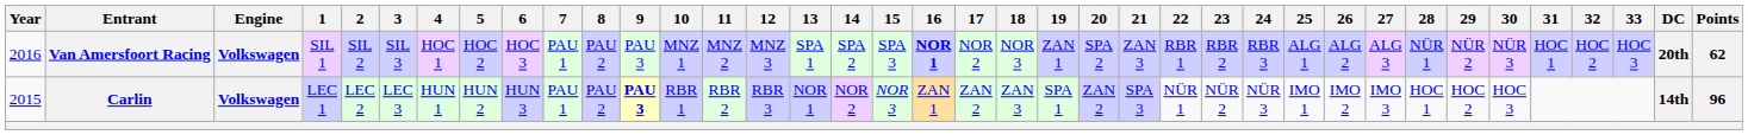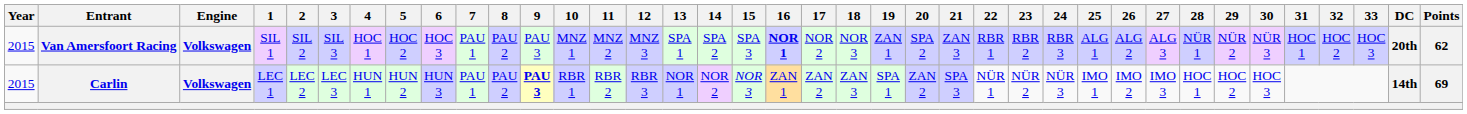 <table class="wikitable" style="text-align:center; font-size:85%">
 <tr>
 <th>Year</th>
 <th>Entrant</th>
 <th>Engine</th>
 <th>1</th>
 <th>2</th>
 <th>3</th>
 <th>4</th>
 <th>5</th>
 <th>6</th>
 <th>7</th>
 <th>8</th>
 <th>9</th>
 <th>10</th>
 <th>11</th>
 <th>12</th>
 <th>13</th>
 <th>14</th>
 <th>15</th>
 <th>16</th>
 <th>17</th>
 <th>18</th>
 <th>19</th>
 <th>20</th>
 <th>21</th>
 <th>22</th>
 <th>23</th>
 <th>24</th>
 <th>25</th>
 <th>26</th>
 <th>27</th>
 <th>28</th>
 <th>29</th>
 <th>30</th>
 <th>31</th>
 <th>32</th>
 <th>33</th>
 <th>DC</th>
 <th>Points</th>
 </tr>
 <tr>
-<td><a href='#'>2016</a></td>
+<td><a href='#'>2015</a></td>
 <th nowrap><a href='#'>Van Amersfoort Racing</a></th>
 <th><a href='#'>Volkswagen</a></th>
 <td style="background:#EFCFFF;"><a href='#'>SIL<br>1</a><br></td>
 <td style="background:#CFCFFF;"><a href='#'>SIL<br>2</a><br></td>
 <td style="background:#CFCFFF;"><a href='#'>SIL<br>3</a><br></td>
 <td style="background:#EFCFFF;"><a href='#'>HOC<br>1</a><br></td>
 <td style="background:#CFCFFF;"><a href='#'>HOC<br>2</a><br></td>
 <td style="background:#EFCFFF;"><a href='#'>HOC<br>3</a><br></td>
 <td style="background:#DFFFDF;"><a href='#'>PAU<br>1</a><br></td>
 <td style="background:#CFCFFF;"><a href='#'>PAU<br>2</a><br></td>
 <td style="background:#DFFFDF;"><a href='#'>PAU<br>3</a><br></td>
 <td style="background:#CFCFFF;"><a href='#'>MNZ<br>1</a><br></td>
 <td style="background:#CFCFFF;"><a href='#'>MNZ<br>2</a><br></td>
 <td style="background:#CFCFFF;"><a href='#'>MNZ<br>3</a><br></td>
 <td style="background:#DFFFDF;"><a href='#'>SPA<br>1</a><br></td>
 <td style="background:#DFFFDF;"><a href='#'>SPA<br>2</a><br></td>
 <td style="background:#DFFFDF;"><a href='#'>SPA<br>3</a><br></td>
 <td style="background:#CFCFFF;"><strong><a href='#'>NOR<br>1</a><br></strong></td>
 <td style="background:#DFFFDF;"><a href='#'>NOR<br>2</a><br></td>
 <td style="background:#DFFFDF;"><a href='#'>NOR<br>3</a><br></td>
 <td style="background:#CFCFFF;"><a href='#'>ZAN<br>1</a><br></td>
 <td style="background:#CFCFFF;"><a href='#'>SPA<br>2</a><br></td>
 <td style="background:#CFCFFF;"><a href='#'>ZAN<br>3</a><br></td>
 <td style="background:#CFCFFF;"><a href='#'>RBR<br>1</a><br></td>
 <td style="background:#CFCFFF;"><a href='#'>RBR<br>2</a><br></td>
 <td style="background:#CFCFFF;"><a href='#'>RBR<br>3</a><br></td>
 <td style="background:#CFCFFF;"><a href='#'>ALG<br>1</a><br></td>
 <td style="background:#CFCFFF;"><a href='#'>ALG<br>2</a><br></td>
 <td style="background:#EFCFFF;"><a href='#'>ALG<br>3</a><br></td>
 <td style="background:#CFCFFF;"><a href='#'>NÜR<br>1</a><br></td>
 <td style="background:#EFCFFF;"><a href='#'>NÜR<br>2</a><br></td>
 <td style="background:#EFCFFF;"><a href='#'>NÜR<br>3</a><br></td>
 <td style="background:#CFCFFF;"><a href='#'>HOC<br>1</a><br></td>
 <td style="background:#CFCFFF;"><a href='#'>HOC<br>2</a><br></td>
 <td style="background:#CFCFFF;"><a href='#'>HOC<br>3</a><br></td>
 <th>20th</th>
 <th>62</th>
 </tr>
 <tr>
 <td><a href='#'>2015</a></td>
 <th><a href='#'>Carlin</a></th>
 <th><a href='#'>Volkswagen</a></th>
 <td style="background:#CFCFFF;"><a href='#'>LEC<br>1</a><br></td>
 <td style="background:#DFFFDF;"><a href='#'>LEC<br>2</a><br></td>
 <td style="background:#DFFFDF;"><a href='#'>LEC<br>3</a><br></td>
 <td style="background:#DFFFDF;"><a href='#'>HUN<br>1</a><br></td>
 <td style="background:#DFFFDF;"><a href='#'>HUN<br>2</a><br></td>
 <td style="background:#CFCFFF;"><a href='#'>HUN<br>3</a><br></td>
 <td style="background:#DFFFDF;"><a href='#'>PAU<br>1</a><br></td>
 <td style="background:#CFCFFF;"><a href='#'>PAU<br>2</a><br></td>
 <td style="background:#FFFFBF;"><strong><a href='#'>PAU<br>3</a></strong><br></td>
 <td style="background:#CFCFFF;"><a href='#'>RBR<br>1</a><br></td>
 <td style="background:#DFFFDF;"><a href='#'>RBR<br>2</a><br></td>
 <td style="background:#CFCFFF;"><a href='#'>RBR<br>3</a><br></td>
 <td style="background:#CFCFFF;"><a href='#'>NOR<br>1</a><br></td>
 <td style="background:#EFCFFF;"><a href='#'>NOR<br>2</a><br></td>
 <td style="background:#DFFFDF;"><em><a href='#'>NOR<br>3</a></em><br></td>
 <td style="background:#FFDF9F;"><a href='#'>ZAN<br>1</a><br></td>
 <td style="background:#DFFFDF;"><a href='#'>ZAN<br>2</a><br></td>
 <td style="background:#DFFFDF;"><a href='#'>ZAN<br>3</a><br></td>
 <td style="background:#DFFFDF;"><a href='#'>SPA<br>1</a><br></td>
 <td style="background:#CFCFFF;"><a href='#'>ZAN<br>2</a><br></td>
 <td style="background:#CFCFFF;"><a href='#'>SPA<br>3</a><br></td>
 <td><a href='#'>NÜR<br>1</a></td>
 <td><a href='#'>NÜR<br>2</a></td>
 <td><a href='#'>NÜR<br>3</a></td>
 <td><a href='#'>IMO<br>1</a></td>
 <td><a href='#'>IMO<br>2</a></td>
 <td><a href='#'>IMO<br>3</a></td>
 <td><a href='#'>HOC<br>1</a></td>
 <td><a href='#'>HOC<br>2</a></td>
 <td><a href='#'>HOC<br>3</a></td>
 <td colspan=3></td>
 <th>14th</th>
-<th>96</th>
+<th>69</th>
 </tr>
 <tr>
 <th colspan="38"></th>
 </tr>
 </table>
